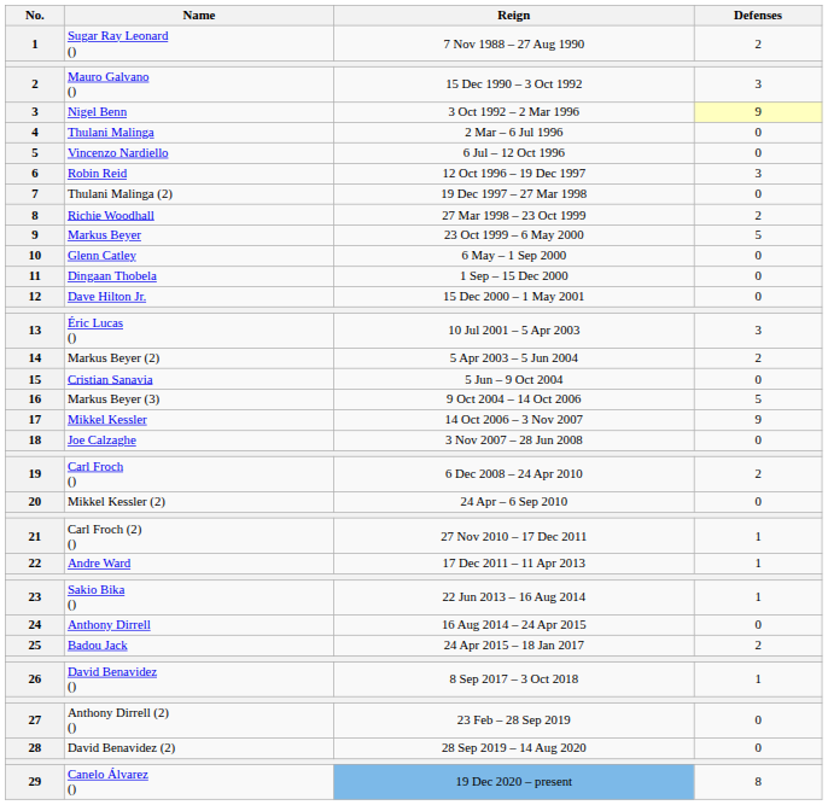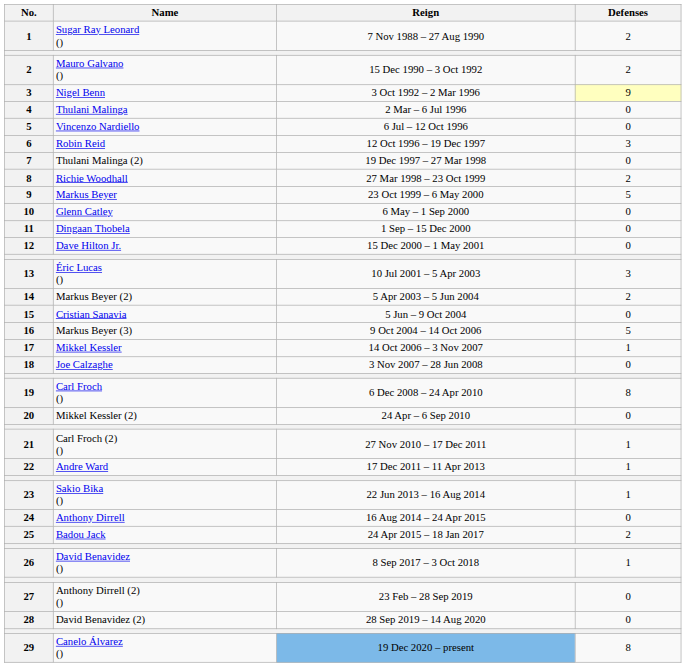 <table class="wikitable sortable" style="width:80%;">
 <tr>
 <th>No.</th>
 <th>Name</th>
 <th>Reign</th>
 <th>Defenses</th>
 </tr>
 <tr>
 <th>1</th>
 <td align="left"><a href='#'>Sugar Ray Leonard</a><br>()</td>
 <td style="text-align:center;">7 Nov 1988 – 27 Aug 1990</td>
 <td style="text-align:center;">2</td>
 </tr>
 <tr align=center>
 <th colspan=4></th>
 </tr>
 <tr>
 <th>2</th>
 <td align="left"><a href='#'>Mauro Galvano</a><br>()</td>
 <td style="text-align:center;">15 Dec 1990 – 3 Oct 1992</td>
-<td style="text-align:center;">3</td>
+<td style="text-align:center;">2</td>
 </tr>
 <tr>
 <th>3</th>
 <td align="left"><a href='#'>Nigel Benn</a></td>
 <td style="text-align:center;">3 Oct 1992 – 2 Mar 1996</td>
 <td style="background:#ffffbf; text-align:center;">9</td>
 </tr>
 <tr>
 <th>4</th>
 <td align="left"><a href='#'>Thulani Malinga</a></td>
 <td style="text-align:center;">2 Mar – 6 Jul 1996</td>
 <td style="text-align:center;">0</td>
 </tr>
 <tr>
 <th>5</th>
 <td align="left"><a href='#'>Vincenzo Nardiello</a></td>
 <td style="text-align:center;">6 Jul – 12 Oct 1996</td>
 <td style="text-align:center;">0</td>
 </tr>
 <tr>
 <th>6</th>
 <td align="left"><a href='#'>Robin Reid</a></td>
 <td style="text-align:center;">12 Oct 1996 – 19 Dec 1997</td>
 <td style="text-align:center;">3</td>
 </tr>
 <tr>
 <th>7</th>
 <td align="left">Thulani Malinga (2)</td>
 <td style="text-align:center;">19 Dec 1997 – 27 Mar 1998</td>
 <td style="text-align:center;">0</td>
 </tr>
 <tr>
 <th>8</th>
 <td align="left"><a href='#'>Richie Woodhall</a></td>
 <td style="text-align:center;">27 Mar 1998 – 23 Oct 1999</td>
 <td style="text-align:center;">2</td>
 </tr>
 <tr>
 <th>9</th>
 <td align="left"><a href='#'>Markus Beyer</a></td>
 <td style="text-align:center;">23 Oct 1999 – 6 May 2000</td>
 <td style="text-align:center;">5</td>
 </tr>
 <tr>
 <th>10</th>
 <td align="left"><a href='#'>Glenn Catley</a></td>
 <td style="text-align:center;">6 May – 1 Sep 2000</td>
 <td style="text-align:center;">0</td>
 </tr>
 <tr>
 <th>11</th>
 <td align="left"><a href='#'>Dingaan Thobela</a></td>
 <td style="text-align:center;">1 Sep – 15 Dec 2000</td>
 <td style="text-align:center;">0</td>
 </tr>
 <tr>
 <th>12</th>
 <td align="left"><a href='#'>Dave Hilton Jr.</a></td>
 <td style="text-align:center;">15 Dec 2000 – 1 May 2001</td>
 <td style="text-align:center;">0</td>
 </tr>
 <tr align=center>
 <th colspan=4></th>
 </tr>
 <tr>
 <th>13</th>
 <td align="left"><a href='#'>Éric Lucas</a><br>()</td>
 <td style="text-align:center;">10 Jul 2001 – 5 Apr 2003</td>
 <td style="text-align:center;">3</td>
 </tr>
 <tr>
 <th>14</th>
 <td align="left">Markus Beyer (2)</td>
 <td style="text-align:center;">5 Apr 2003 – 5 Jun 2004</td>
 <td style="text-align:center;">2</td>
 </tr>
 <tr>
 <th>15</th>
 <td align="left"><a href='#'>Cristian Sanavia</a></td>
 <td style="text-align:center;">5 Jun – 9 Oct 2004</td>
 <td style="text-align:center;">0</td>
 </tr>
 <tr>
 <th>16</th>
 <td align="left">Markus Beyer (3)</td>
 <td style="text-align:center;">9 Oct 2004 – 14 Oct 2006</td>
 <td style="text-align:center;">5</td>
 </tr>
 <tr>
 <th>17</th>
 <td align="left"><a href='#'>Mikkel Kessler</a></td>
 <td style="text-align:center;">14 Oct 2006 – 3 Nov 2007</td>
-<td style="text-align:center;">9</td>
+<td style="text-align:center;">1</td>
 </tr>
 <tr>
 <th>18</th>
 <td align="left"><a href='#'>Joe Calzaghe</a></td>
 <td style="text-align:center;">3 Nov 2007 – 28 Jun 2008</td>
 <td style="text-align:center;">0</td>
 </tr>
 <tr align=center>
 <th colspan=4></th>
 </tr>
 <tr>
 <th>19</th>
 <td align="left"><a href='#'>Carl Froch</a><br>()</td>
 <td style="text-align:center;">6 Dec 2008 – 24 Apr 2010</td>
-<td style="text-align:center;">2</td>
+<td style="text-align:center;">8</td>
 </tr>
 <tr>
 <th>20</th>
 <td align="left">Mikkel Kessler (2)</td>
 <td style="text-align:center;">24 Apr – 6 Sep 2010</td>
 <td style="text-align:center;">0</td>
 </tr>
 <tr align=center>
 <th colspan=4></th>
 </tr>
 <tr>
 <th>21</th>
 <td align="left">Carl Froch (2)<br>()</td>
 <td style="text-align:center;">27 Nov 2010 – 17 Dec 2011</td>
 <td style="text-align:center;">1</td>
 </tr>
 <tr>
 <th>22</th>
 <td align="left"><a href='#'>Andre Ward</a></td>
 <td style="text-align:center;">17 Dec 2011 – 11 Apr 2013</td>
 <td style="text-align:center;">1</td>
 </tr>
 <tr align=center>
 <th colspan=4></th>
 </tr>
 <tr>
 <th>23</th>
 <td align="left"><a href='#'>Sakio Bika</a><br>()</td>
 <td style="text-align:center;">22 Jun 2013 – 16 Aug 2014</td>
 <td style="text-align:center;">1</td>
 </tr>
 <tr>
 <th>24</th>
 <td align="left"><a href='#'>Anthony Dirrell</a></td>
 <td style="text-align:center;">16 Aug 2014 – 24 Apr 2015</td>
 <td style="text-align:center;">0</td>
 </tr>
 <tr>
 <th>25</th>
 <td align="left"><a href='#'>Badou Jack</a></td>
 <td style="text-align:center;">24 Apr 2015 – 18 Jan 2017</td>
 <td style="text-align:center;">2</td>
 </tr>
 <tr align=center>
 <th colspan=4></th>
 </tr>
 <tr>
 <th>26</th>
 <td align="left"><a href='#'>David Benavidez</a><br>()</td>
 <td style="text-align:center;">8 Sep 2017 – 3 Oct 2018</td>
 <td style="text-align:center;">1</td>
 </tr>
 <tr align=center>
 <th colspan=4></th>
 </tr>
 <tr>
 <th>27</th>
 <td align="left">Anthony Dirrell (2)<br>()</td>
 <td style="text-align:center;">23 Feb – 28 Sep 2019</td>
 <td style="text-align:center;">0</td>
 </tr>
 <tr>
 <th>28</th>
 <td align=left>David Benavidez (2)</td>
 <td align=center>28 Sep 2019 – 14 Aug 2020</td>
 <td align=center>0</td>
 </tr>
 <tr>
 <th colspan=4></th>
 </tr>
 <tr>
 <th>29</th>
 <td align="left"><a href='#'>Canelo Álvarez</a><br>()</td>
 <td style="background:#7cb9e8; text-align:center;">19 Dec 2020 – present</td>
 <td style="text-align:center;">8</td>
 </tr>
 </table>
